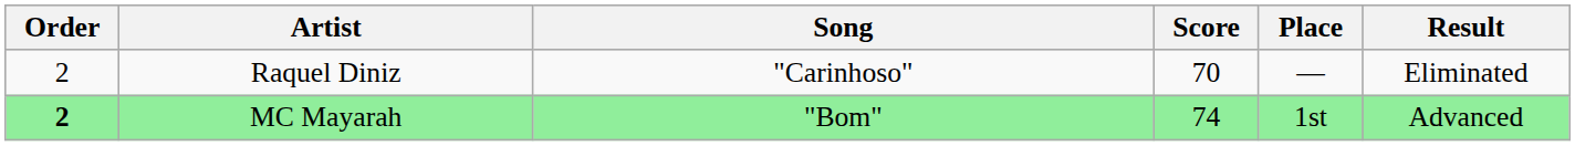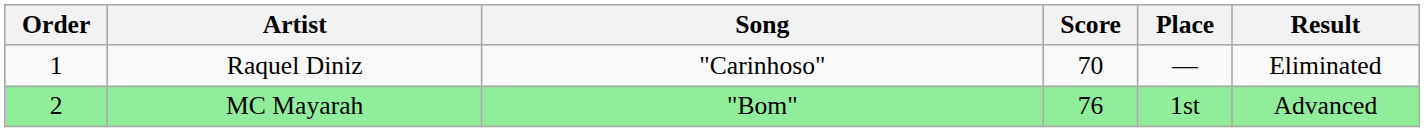 <table class="wikitable" style="text-align:center; width:70%;">
 <tr>
 <th scope="col" width="05%">Order</th>
 <th scope="col" width="20%">Artist</th>
 <th scope="col" width="30%">Song</th>
 <th scope="col" width="05%">Score</th>
 <th scope="col" width="05%">Place</th>
 <th scope="col" width="10%">Result</th>
 </tr>
 <tr>
-<td>2</td>
+<td>1</td>
 <td>Raquel Diniz</td>
 <td>"Carinhoso"</td>
 <td>70</td>
 <td>—</td>
 <td>Eliminated</td>
 </tr>
 <tr bgcolor=90EE9B>
-<td><strong>2</strong></td>
+<td>2</td>
 <td>MC Mayarah</td>
 <td>"Bom"</td>
-<td>74</td>
+<td>76</td>
 <td>1st</td>
 <td>Advanced</td>
 </tr>
 </table>
